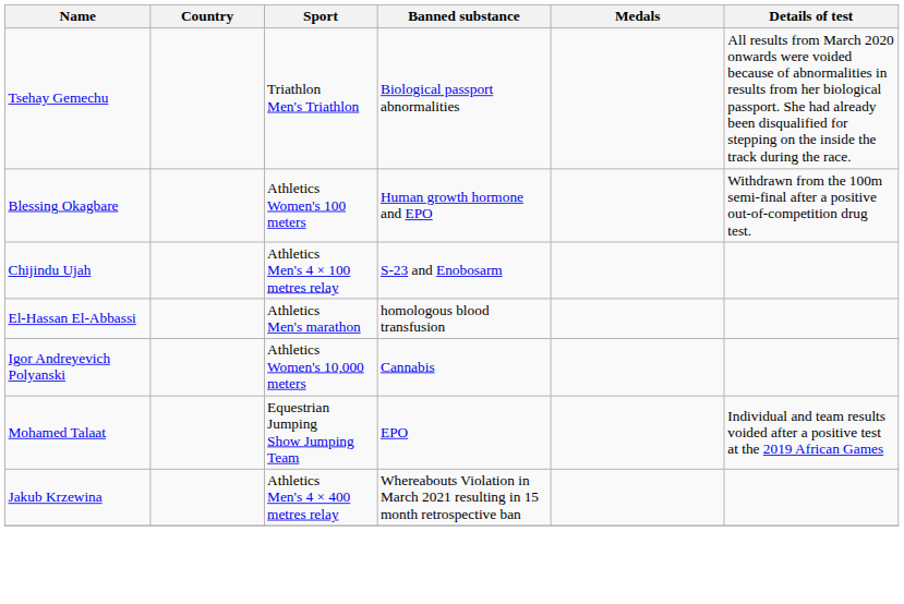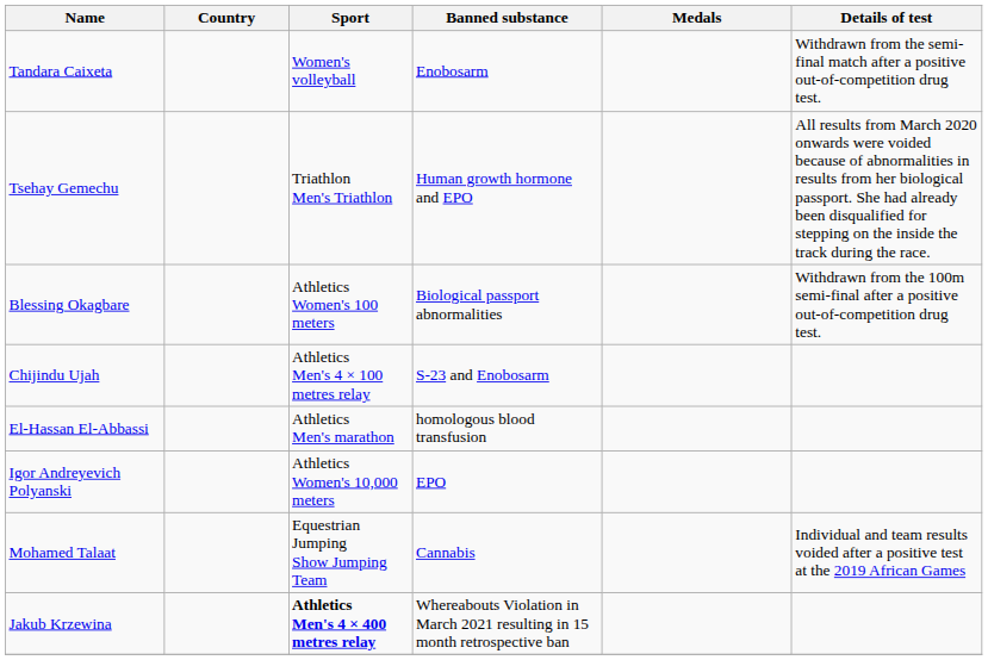 <table class="wikitable sortable"  style="font-size:98%; font-size:98%;">
 <tr>
 <th style="width:150px;">Name</th>
 <th style="width:115px;">Country</th>
 <th style="width:115px;">Sport</th>
 <th style="width:180px;">Banned substance</th>
 <th style="width:180px;">Medals</th>
 <th style="width:180px;">Details of test</th>
 </tr>
 <tr>
+<td><a href='#'>Tandara Caixeta</a></td>
+<td></td>
+<td><a href='#'>Women's volleyball</a></td>
+<td><a href='#'>Enobosarm</a></td>
+<td></td>
+<td>Withdrawn from the semi-final match after a positive out-of-competition drug test.</td>
+</tr>
+<tr>
 <td><a href='#'>Tsehay Gemechu</a></td>
 <td></td>
 <td>Triathlon <br> <a href='#'>Men's Triathlon</a></td>
-<td><a href='#'>Biological passport</a> abnormalities</td>
+<td><a href='#'>Human growth hormone</a> and <a href='#'>EPO</a></td>
 <td></td>
 <td>All results from March 2020 onwards were voided because of abnormalities in results from her biological passport. She had already been disqualified for stepping on the inside the track during the race. </td>
 </tr>
 <tr>
 <td><a href='#'>Blessing Okagbare</a></td>
 <td></td>
 <td>Athletics <br> <a href='#'>Women's 100 meters</a></td>
-<td><a href='#'>Human growth hormone</a> and <a href='#'>EPO</a></td>
+<td><a href='#'>Biological passport</a> abnormalities</td>
 <td></td>
 <td>Withdrawn from the 100m semi-final after a positive out-of-competition drug test.</td>
 </tr>
 <tr>
 <td><a href='#'>Chijindu Ujah</a></td>
 <td></td>
 <td>Athletics <br> <a href='#'>Men's 4 × 100 metres relay</a></td>
 <td><a href='#'>S-23</a> and <a href='#'>Enobosarm</a></td>
 <td></td>
 <td></td>
 </tr>
 <tr>
 <td><a href='#'>El-Hassan El-Abbassi</a></td>
 <td></td>
 <td>Athletics <br> <a href='#'>Men's marathon</a></td>
 <td>homologous blood transfusion</td>
 <td></td>
 <td></td>
 </tr>
 <tr>
 <td><a href='#'>Igor Andreyevich Polyanski</a></td>
 <td></td>
 <td>Athletics <br> <a href='#'>Women's 10,000 meters</a></td>
-<td><a href='#'>Cannabis</a></td>
+<td><a href='#'>EPO</a></td>
 <td></td>
 <td></td>
 </tr>
 <tr>
 <td><a href='#'>Mohamed Talaat</a></td>
 <td></td>
 <td>Equestrian Jumping <br> <a href='#'>Show Jumping Team</a></td>
-<td><a href='#'>EPO</a></td>
+<td><a href='#'>Cannabis</a></td>
 <td></td>
 <td>Individual and team results voided after a positive test at the <a href='#'>2019 African Games</a></td>
 </tr>
 <tr>
 <td><a href='#'>Jakub Krzewina</a></td>
 <td></td>
-<td>Athletics <br> <a href='#'>Men's 4 × 400 metres relay</a></td>
+<td><strong>Athletics <br> <a href='#'>Men's 4 × 400 metres relay</a></strong></td>
 <td>Whereabouts Violation in March 2021 resulting in 15 month retrospective ban</td>
 <td></td>
 <td></td>
 </tr>
 <tr>
 </tr>
 </table>
